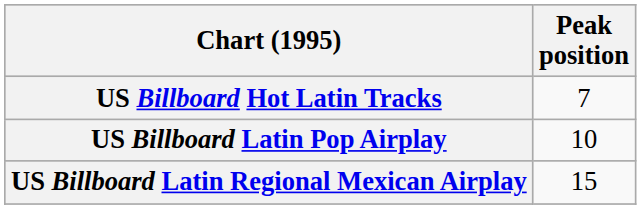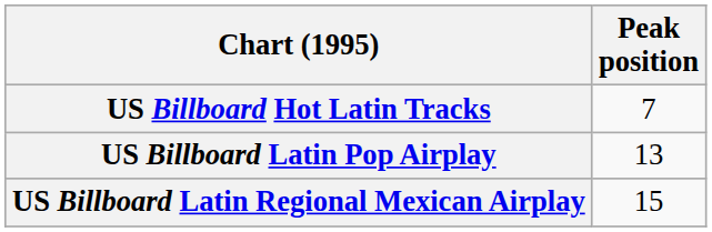 <table class="wikitable sortable plainrowheaders">
 <tr>
 <th>Chart (1995)</th>
 <th>Peak<br>position</th>
 </tr>
 <tr>
 <th scope=row>US <em><a href='#'>Billboard</a></em> <a href='#'>Hot Latin Tracks</a></th>
 <td style="text-align: center; ">7</td>
 </tr>
 <tr>
 <th scope=row>US <em>Billboard</em> <a href='#'>Latin Pop Airplay</a></th>
-<td style="text-align: center; ">10</td>
+<td style="text-align: center; ">13</td>
 </tr>
 <tr>
 <th scope=row>US <em>Billboard</em> <a href='#'>Latin Regional Mexican Airplay</a></th>
 <td style="text-align: center; ">15</td>
 </tr>
 </table>
